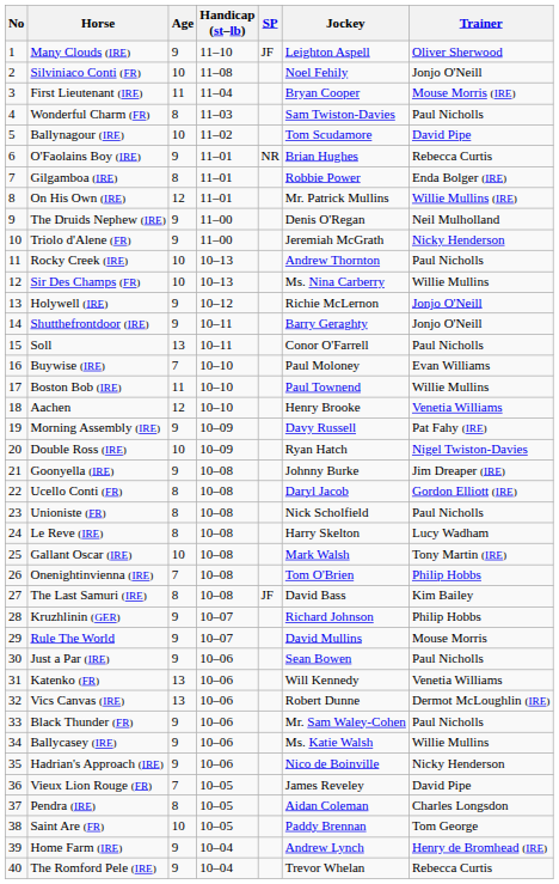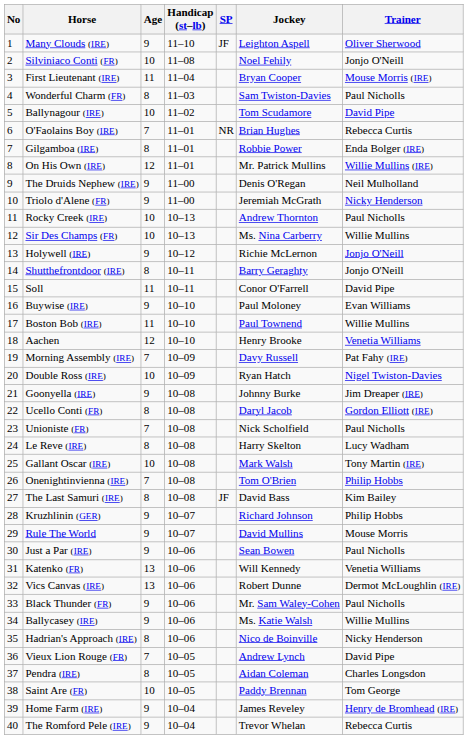 <table class="wikitable sortable">
 <tr>
 <th scope="col"><strong>No</strong></th>
 <th scope="col"><strong>Horse</strong></th>
 <th scope="col"><strong>Age</strong></th>
 <th scope="col"><strong>Handicap<br>(<a href='#'>st</a>–<a href='#'>lb</a>)</strong></th>
 <th scope="col"><strong><a href='#'>SP</a></strong></th>
 <th scope="col"><strong>Jockey</strong></th>
 <th scope="col"><strong><a href='#'>Trainer</a></strong></th>
 </tr>
 <tr>
 <td>1</td>
 <td><a href='#'>Many Clouds</a> <small>(<a href='#'>IRE</a>)</small></td>
 <td>9</td>
 <td>11–10</td>
 <td> JF</td>
 <td><a href='#'>Leighton Aspell</a></td>
 <td><a href='#'>Oliver Sherwood</a></td>
 </tr>
 <tr>
 <td>2</td>
 <td><a href='#'>Silviniaco Conti</a> <small>(<a href='#'>FR</a>)</small></td>
 <td>10</td>
 <td>11–08</td>
 <td></td>
 <td><a href='#'>Noel Fehily</a></td>
 <td>Jonjo O'Neill</td>
 </tr>
 <tr>
 <td>3</td>
 <td>First Lieutenant <small>(<a href='#'>IRE</a>)</small></td>
 <td>11</td>
 <td>11–04</td>
 <td></td>
 <td><a href='#'>Bryan Cooper</a></td>
 <td><a href='#'>Mouse Morris</a> <small>(<a href='#'>IRE</a>)</small></td>
 </tr>
 <tr>
 <td>4</td>
 <td>Wonderful Charm <small>(<a href='#'>FR</a>)</small></td>
 <td>8</td>
 <td>11–03</td>
 <td></td>
 <td><a href='#'>Sam Twiston-Davies</a></td>
 <td>Paul Nicholls</td>
 </tr>
 <tr>
 <td>5</td>
 <td>Ballynagour <small>(<a href='#'>IRE</a>)</small></td>
 <td>10</td>
 <td>11–02</td>
 <td></td>
 <td><a href='#'>Tom Scudamore</a></td>
 <td><a href='#'>David Pipe</a></td>
 </tr>
 <tr>
 <td>6</td>
 <td>O'Faolains Boy <small>(<a href='#'>IRE</a>)</small></td>
-<td>9</td>
+<td>7</td>
 <td>11–01</td>
 <td>NR</td>
 <td><a href='#'>Brian Hughes</a></td>
 <td>Rebecca Curtis</td>
 </tr>
 <tr>
 <td>7</td>
 <td>Gilgamboa <small>(<a href='#'>IRE</a>)</small></td>
 <td>8</td>
 <td>11–01</td>
 <td></td>
 <td><a href='#'>Robbie Power</a></td>
 <td>Enda Bolger <small>(<a href='#'>IRE</a>)</small></td>
 </tr>
 <tr>
 <td>8</td>
 <td>On His Own <small>(<a href='#'>IRE</a>)</small></td>
 <td>12</td>
 <td>11–01</td>
 <td></td>
 <td>Mr. Patrick Mullins</td>
 <td><a href='#'>Willie Mullins</a> <small>(<a href='#'>IRE</a>)</small></td>
 </tr>
 <tr>
 <td>9</td>
 <td>The Druids Nephew <small>(<a href='#'>IRE</a>)</small></td>
 <td>9</td>
 <td>11–00</td>
 <td></td>
 <td>Denis O'Regan</td>
 <td>Neil Mulholland</td>
 </tr>
 <tr>
 <td>10</td>
 <td>Triolo d'Alene <small>(<a href='#'>FR</a>)</small></td>
 <td>9</td>
 <td>11–00</td>
 <td></td>
 <td>Jeremiah McGrath</td>
 <td><a href='#'>Nicky Henderson</a></td>
 </tr>
 <tr>
 <td>11</td>
 <td>Rocky Creek <small>(<a href='#'>IRE</a>)</small></td>
 <td>10</td>
 <td>10–13</td>
 <td></td>
 <td><a href='#'>Andrew Thornton</a></td>
 <td>Paul Nicholls</td>
 </tr>
 <tr>
 <td>12</td>
 <td><a href='#'>Sir Des Champs</a> <small>(<a href='#'>FR</a>)</small></td>
 <td>10</td>
 <td>10–13</td>
 <td></td>
 <td>Ms. <a href='#'>Nina Carberry</a></td>
 <td>Willie Mullins</td>
 </tr>
 <tr>
 <td>13</td>
 <td>Holywell <small>(<a href='#'>IRE</a>)</small></td>
 <td>9</td>
 <td>10–12</td>
 <td></td>
 <td>Richie McLernon</td>
 <td><a href='#'>Jonjo O'Neill</a></td>
 </tr>
 <tr>
 <td>14</td>
 <td><a href='#'>Shutthefrontdoor</a> <small>(<a href='#'>IRE</a>)</small></td>
-<td>9</td>
+<td>8</td>
 <td>10–11</td>
 <td></td>
 <td><a href='#'>Barry Geraghty</a></td>
 <td>Jonjo O'Neill</td>
 </tr>
 <tr>
 <td>15</td>
 <td>Soll</td>
-<td>13</td>
+<td>11</td>
 <td>10–11</td>
 <td></td>
 <td>Conor O'Farrell</td>
-<td>Paul Nicholls</td>
+<td>David Pipe</td>
 </tr>
 <tr>
 <td>16</td>
 <td>Buywise <small>(<a href='#'>IRE</a>)</small></td>
-<td>7</td>
+<td>9</td>
 <td>10–10</td>
 <td></td>
 <td>Paul Moloney</td>
 <td>Evan Williams</td>
 </tr>
 <tr>
 <td>17</td>
 <td>Boston Bob <small>(<a href='#'>IRE</a>)</small></td>
 <td>11</td>
 <td>10–10</td>
 <td></td>
 <td><a href='#'>Paul Townend</a></td>
 <td>Willie Mullins</td>
 </tr>
 <tr>
 <td>18</td>
 <td>Aachen</td>
 <td>12</td>
 <td>10–10</td>
 <td></td>
 <td>Henry Brooke</td>
 <td><a href='#'>Venetia Williams</a></td>
 </tr>
 <tr>
 <td>19</td>
 <td>Morning Assembly <small>(<a href='#'>IRE</a>)</small></td>
-<td>9</td>
+<td>7</td>
 <td>10–09</td>
 <td></td>
 <td><a href='#'>Davy Russell</a></td>
 <td>Pat Fahy <small>(<a href='#'>IRE</a>)</small></td>
 </tr>
 <tr>
 <td>20</td>
 <td>Double Ross <small>(<a href='#'>IRE</a>)</small></td>
 <td>10</td>
 <td>10–09</td>
 <td></td>
 <td>Ryan Hatch</td>
 <td><a href='#'>Nigel Twiston-Davies</a></td>
 </tr>
 <tr>
 <td>21</td>
 <td>Goonyella <small>(<a href='#'>IRE</a>)</small></td>
 <td>9</td>
 <td>10–08</td>
 <td></td>
 <td>Johnny Burke</td>
 <td>Jim Dreaper <small>(<a href='#'>IRE</a>)</small></td>
 </tr>
 <tr>
 <td>22</td>
 <td>Ucello Conti <small>(<a href='#'>FR</a>)</small></td>
 <td>8</td>
 <td>10–08</td>
 <td></td>
 <td><a href='#'>Daryl Jacob</a></td>
 <td><a href='#'>Gordon Elliott</a> <small>(<a href='#'>IRE</a>)</small></td>
 </tr>
 <tr>
 <td>23</td>
 <td>Unioniste <small>(<a href='#'>FR</a>)</small></td>
-<td>8</td>
+<td>7</td>
 <td>10–08</td>
 <td></td>
 <td>Nick Scholfield</td>
 <td>Paul Nicholls</td>
 </tr>
 <tr>
 <td>24</td>
 <td>Le Reve <small>(<a href='#'>IRE</a>)</small></td>
 <td>8</td>
 <td>10–08</td>
 <td></td>
 <td>Harry Skelton</td>
 <td>Lucy Wadham</td>
 </tr>
 <tr>
 <td>25</td>
 <td>Gallant Oscar <small>(<a href='#'>IRE</a>)</small></td>
 <td>10</td>
 <td>10–08</td>
 <td></td>
 <td><a href='#'>Mark Walsh</a></td>
 <td>Tony Martin <small>(<a href='#'>IRE</a>)</small></td>
 </tr>
 <tr>
 <td>26</td>
 <td>Onenightinvienna <small>(<a href='#'>IRE</a>)</small></td>
 <td>7</td>
 <td>10–08</td>
 <td></td>
 <td><a href='#'>Tom O'Brien</a></td>
 <td><a href='#'>Philip Hobbs</a></td>
 </tr>
 <tr>
 <td>27</td>
 <td>The Last Samuri <small>(<a href='#'>IRE</a>)</small></td>
 <td>8</td>
 <td>10–08</td>
 <td> JF</td>
 <td>David Bass</td>
 <td>Kim Bailey</td>
 </tr>
 <tr>
 <td>28</td>
 <td>Kruzhlinin <small>(<a href='#'>GER</a>)</small></td>
 <td>9</td>
 <td>10–07</td>
 <td></td>
 <td><a href='#'>Richard Johnson</a></td>
 <td>Philip Hobbs</td>
 </tr>
 <tr>
 <td>29</td>
 <td><a href='#'>Rule The World</a></td>
 <td>9</td>
 <td>10–07</td>
 <td></td>
 <td><a href='#'>David Mullins</a></td>
 <td>Mouse Morris</td>
 </tr>
 <tr>
 <td>30</td>
 <td>Just a Par <small>(<a href='#'>IRE</a>)</small></td>
 <td>9</td>
 <td>10–06</td>
 <td></td>
 <td><a href='#'>Sean Bowen</a></td>
 <td>Paul Nicholls</td>
 </tr>
 <tr>
 <td>31</td>
 <td>Katenko <small>(<a href='#'>FR</a>)</small></td>
 <td>13</td>
 <td>10–06</td>
 <td></td>
 <td>Will Kennedy</td>
 <td>Venetia Williams</td>
 </tr>
 <tr>
 <td>32</td>
 <td>Vics Canvas <small>(<a href='#'>IRE</a>)</small></td>
 <td>13</td>
 <td>10–06</td>
 <td></td>
 <td>Robert Dunne</td>
 <td>Dermot McLoughlin <small>(<a href='#'>IRE</a>)</small></td>
 </tr>
 <tr>
 <td>33</td>
 <td>Black Thunder <small>(<a href='#'>FR</a>)</small></td>
 <td>9</td>
 <td>10–06</td>
 <td></td>
 <td>Mr. <a href='#'>Sam Waley-Cohen</a></td>
 <td>Paul Nicholls</td>
 </tr>
 <tr>
 <td>34</td>
 <td>Ballycasey <small>(<a href='#'>IRE</a>)</small></td>
 <td>9</td>
 <td>10–06</td>
 <td></td>
 <td>Ms. <a href='#'>Katie Walsh</a></td>
 <td>Willie Mullins</td>
 </tr>
 <tr>
 <td>35</td>
 <td>Hadrian's Approach <small>(<a href='#'>IRE</a>)</small></td>
-<td>9</td>
+<td>8</td>
 <td>10–06</td>
 <td></td>
 <td><a href='#'>Nico de Boinville</a></td>
 <td>Nicky Henderson</td>
 </tr>
 <tr>
 <td>36</td>
 <td>Vieux Lion Rouge <small>(<a href='#'>FR</a>)</small></td>
 <td>7</td>
 <td>10–05</td>
 <td></td>
-<td>James Reveley</td>
+<td><a href='#'>Andrew Lynch</a></td>
 <td>David Pipe</td>
 </tr>
 <tr>
 <td>37</td>
 <td>Pendra <small>(<a href='#'>IRE</a>)</small></td>
 <td>8</td>
 <td>10–05</td>
 <td></td>
 <td><a href='#'>Aidan Coleman</a></td>
 <td>Charles Longsdon</td>
 </tr>
 <tr>
 <td>38</td>
 <td>Saint Are <small>(<a href='#'>FR</a>)</small></td>
 <td>10</td>
 <td>10–05</td>
 <td></td>
 <td><a href='#'>Paddy Brennan</a></td>
 <td>Tom George</td>
 </tr>
 <tr>
 <td>39</td>
 <td>Home Farm <small>(<a href='#'>IRE</a>)</small></td>
 <td>9</td>
 <td>10–04</td>
 <td></td>
-<td><a href='#'>Andrew Lynch</a></td>
+<td>James Reveley</td>
 <td><a href='#'>Henry de Bromhead</a> <small>(<a href='#'>IRE</a>)</small></td>
 </tr>
 <tr>
 <td>40</td>
 <td>The Romford Pele <small>(<a href='#'>IRE</a>)</small></td>
 <td>9</td>
 <td>10–04</td>
 <td></td>
 <td>Trevor Whelan</td>
 <td>Rebecca Curtis</td>
 </tr>
 </table>
